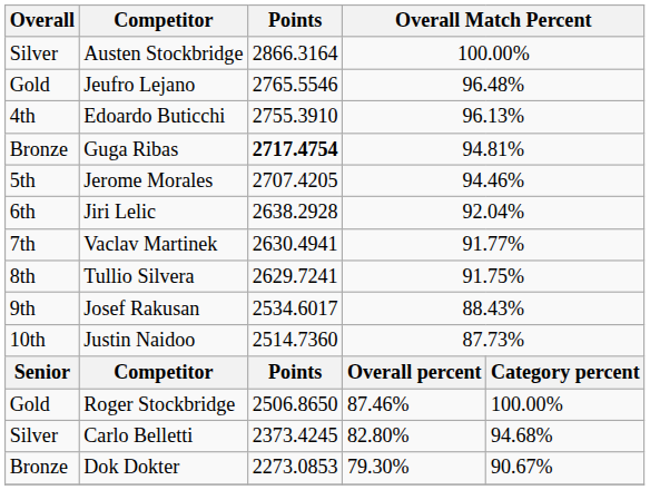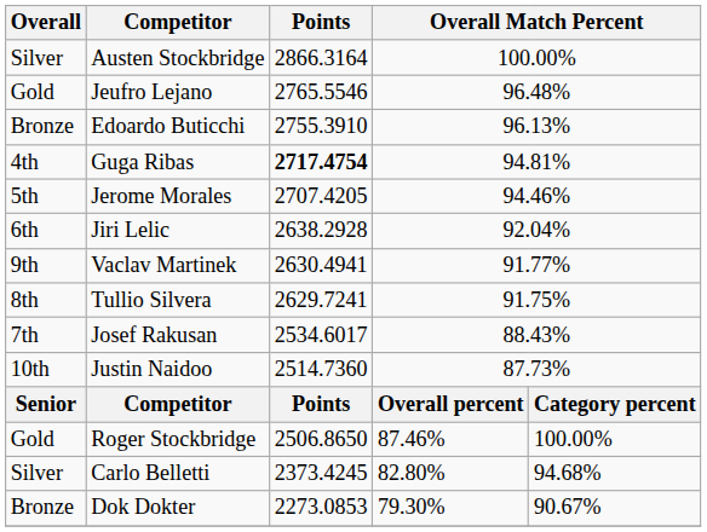 <table class="wikitable sortable" style="text-align: left;">
 <tr>
 <th>Overall</th>
 <th>Competitor</th>
 <th>Points</th>
 <th colspan="2">Overall Match Percent</th>
 </tr>
 <tr>
 <td> Silver</td>
 <td>Austen Stockbridge</td>
 <td>2866.3164</td>
 <td colspan="2" style="text-align: center;">100.00%</td>
 </tr>
 <tr>
 <td> Gold</td>
 <td>Jeufro Lejano</td>
 <td>2765.5546</td>
 <td colspan="2" style="text-align: center;">96.48%</td>
 </tr>
 <tr>
-<td>4th</td>
+<td> Bronze</td>
 <td> Edoardo Buticchi</td>
 <td>2755.3910</td>
 <td colspan="2" style="text-align: center;">96.13%</td>
 </tr>
 <tr>
-<td> Bronze</td>
+<td>4th</td>
 <td>Guga Ribas</td>
 <td><strong>2717.4754</strong></td>
 <td colspan="2" style="text-align: center;">94.81%</td>
 </tr>
 <tr>
 <td>5th</td>
 <td>Jerome Morales</td>
 <td>2707.4205</td>
 <td colspan="2" style="text-align: center;">94.46%</td>
 </tr>
 <tr>
 <td>6th</td>
 <td>Jiri Lelic</td>
 <td>2638.2928</td>
 <td colspan="2" style="text-align: center;">92.04%</td>
 </tr>
 <tr>
-<td>7th</td>
+<td>9th</td>
 <td>Vaclav Martinek</td>
 <td>2630.4941</td>
 <td colspan="2" style="text-align: center;">91.77%</td>
 </tr>
 <tr>
 <td>8th</td>
 <td>Tullio Silvera</td>
 <td>2629.7241</td>
 <td colspan="2" style="text-align: center;">91.75%</td>
 </tr>
 <tr>
-<td>9th</td>
+<td>7th</td>
 <td>Josef Rakusan</td>
 <td>2534.6017</td>
 <td colspan="2" style="text-align: center;">88.43%</td>
 </tr>
 <tr>
 <td>10th</td>
 <td>Justin Naidoo</td>
 <td>2514.7360</td>
 <td colspan="2" style="text-align: center;">87.73%</td>
 </tr>
 <tr>
 <th>Senior</th>
 <th>Competitor</th>
 <th>Points</th>
 <th>Overall percent</th>
 <th>Category percent</th>
 </tr>
 <tr>
 <td> Gold</td>
 <td>Roger Stockbridge</td>
 <td>2506.8650</td>
 <td>87.46%</td>
 <td>100.00%</td>
 </tr>
 <tr>
 <td> Silver</td>
 <td>Carlo Belletti</td>
 <td>2373.4245</td>
 <td>82.80%</td>
 <td>94.68%</td>
 </tr>
 <tr>
 <td> Bronze</td>
 <td>Dok Dokter</td>
 <td>2273.0853</td>
 <td>79.30%</td>
 <td>90.67%</td>
 </tr>
 <tr>
 </tr>
 </table>
